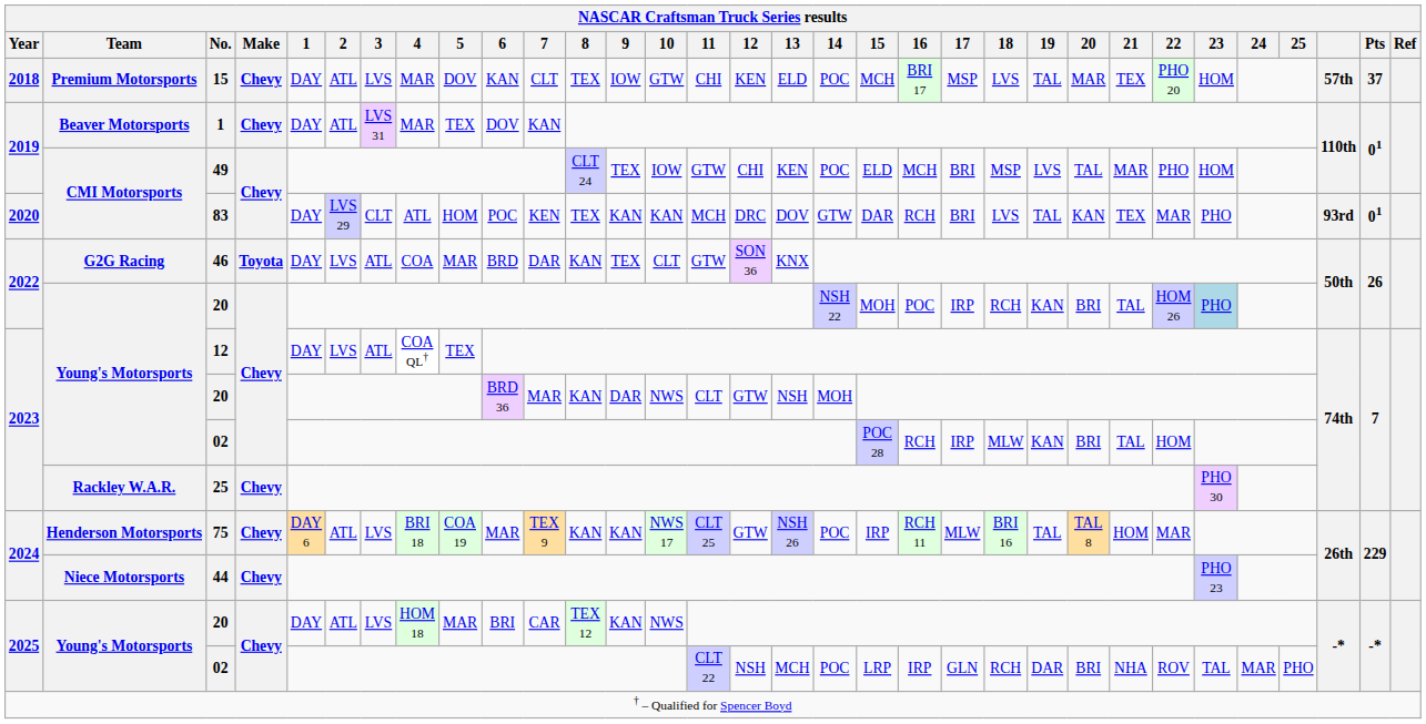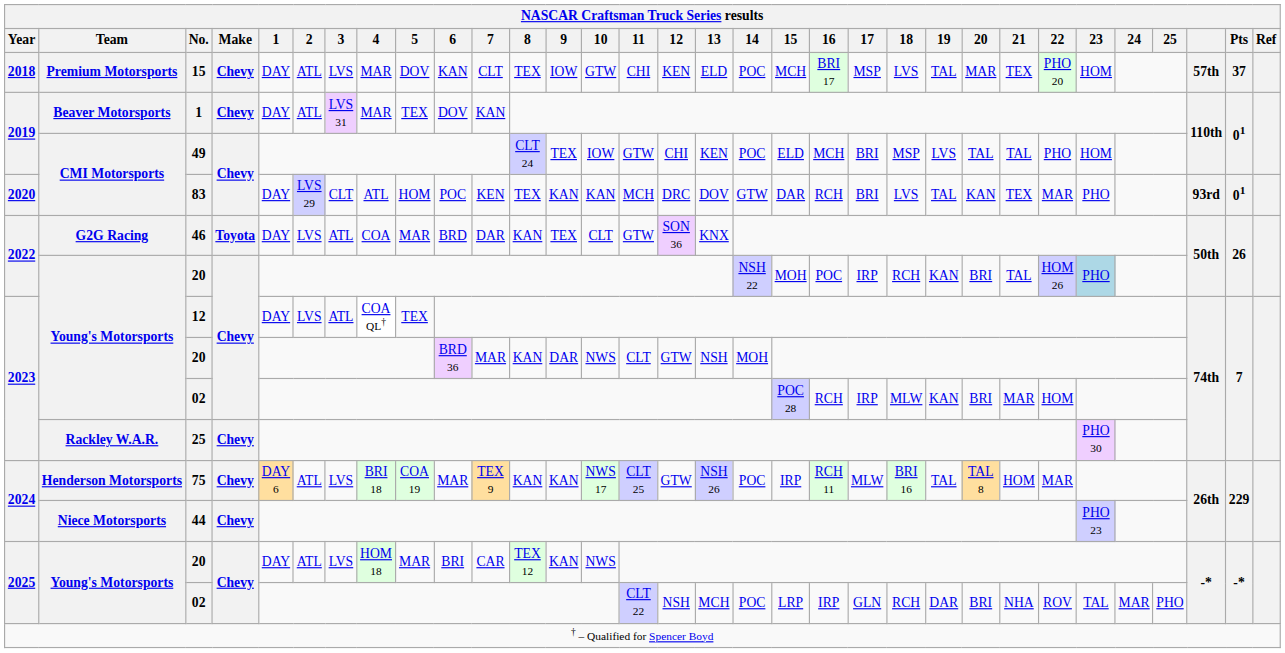 <table class="wikitable" style="text-align:center; font-size:75%">
 <tr>
 <th colspan=32><a href='#'>NASCAR Craftsman Truck Series</a> results</th>
 </tr>
 <tr>
 <th>Year</th>
 <th>Team</th>
 <th>No.</th>
 <th>Make</th>
 <th>1</th>
 <th>2</th>
 <th>3</th>
 <th>4</th>
 <th>5</th>
 <th>6</th>
 <th>7</th>
 <th>8</th>
 <th>9</th>
 <th>10</th>
 <th>11</th>
 <th>12</th>
 <th>13</th>
 <th>14</th>
 <th>15</th>
 <th>16</th>
 <th>17</th>
 <th>18</th>
 <th>19</th>
 <th>20</th>
 <th>21</th>
 <th>22</th>
 <th>23</th>
 <th>24</th>
 <th>25</th>
 <th></th>
 <th>Pts</th>
 <th>Ref</th>
 </tr>
 <tr>
 <th><a href='#'>2018</a></th>
 <th><a href='#'>Premium Motorsports</a></th>
 <th>15</th>
 <th><a href='#'>Chevy</a></th>
 <td><a href='#'>DAY</a></td>
 <td><a href='#'>ATL</a></td>
 <td><a href='#'>LVS</a></td>
 <td><a href='#'>MAR</a></td>
 <td><a href='#'>DOV</a></td>
 <td><a href='#'>KAN</a></td>
 <td><a href='#'>CLT</a></td>
 <td><a href='#'>TEX</a></td>
 <td><a href='#'>IOW</a></td>
 <td><a href='#'>GTW</a></td>
 <td><a href='#'>CHI</a></td>
 <td><a href='#'>KEN</a></td>
 <td><a href='#'>ELD</a></td>
 <td><a href='#'>POC</a></td>
 <td><a href='#'>MCH</a></td>
 <td style="background:#DFFFDF;"><a href='#'>BRI</a><br><small>17</small></td>
 <td><a href='#'>MSP</a></td>
 <td><a href='#'>LVS</a></td>
 <td><a href='#'>TAL</a></td>
 <td><a href='#'>MAR</a></td>
 <td><a href='#'>TEX</a></td>
 <td style="background:#DFFFDF;"><a href='#'>PHO</a><br><small>20</small></td>
 <td><a href='#'>HOM</a></td>
 <td colspan=2></td>
 <th>57th</th>
 <th>37</th>
 <th></th>
 </tr>
 <tr>
 <th rowspan=2><a href='#'>2019</a></th>
 <th><a href='#'>Beaver Motorsports</a></th>
 <th>1</th>
 <th><a href='#'>Chevy</a></th>
 <td><a href='#'>DAY</a></td>
 <td><a href='#'>ATL</a></td>
 <td style="background:#EFCFFF;"><a href='#'>LVS</a><br><small>31</small></td>
 <td><a href='#'>MAR</a></td>
 <td><a href='#'>TEX</a></td>
 <td><a href='#'>DOV</a></td>
 <td><a href='#'>KAN</a></td>
 <td colspan=18></td>
 <th rowspan=2>110th</th>
 <th rowspan=2>0<sup>1</sup></th>
 <th rowspan=2></th>
 </tr>
 <tr>
 <th rowspan=2><a href='#'>CMI Motorsports</a></th>
 <th>49</th>
 <th rowspan=2><a href='#'>Chevy</a></th>
 <td colspan=7></td>
 <td style="background:#CFCFFF;"><a href='#'>CLT</a><br><small>24</small></td>
 <td><a href='#'>TEX</a></td>
 <td><a href='#'>IOW</a></td>
 <td><a href='#'>GTW</a></td>
 <td><a href='#'>CHI</a></td>
 <td><a href='#'>KEN</a></td>
 <td><a href='#'>POC</a></td>
 <td><a href='#'>ELD</a></td>
 <td><a href='#'>MCH</a></td>
 <td><a href='#'>BRI</a></td>
 <td><a href='#'>MSP</a></td>
 <td><a href='#'>LVS</a></td>
 <td><a href='#'>TAL</a></td>
-<td><a href='#'>MAR</a></td>
+<td><a href='#'>TAL</a></td>
 <td><a href='#'>PHO</a></td>
 <td><a href='#'>HOM</a></td>
 <td colspan=2></td>
 </tr>
 <tr>
 <th><a href='#'>2020</a></th>
 <th>83</th>
 <td><a href='#'>DAY</a></td>
 <td style="background:#CFCFFF;"><a href='#'>LVS</a><br><small>29</small></td>
 <td><a href='#'>CLT</a></td>
 <td><a href='#'>ATL</a></td>
 <td><a href='#'>HOM</a></td>
 <td><a href='#'>POC</a></td>
 <td><a href='#'>KEN</a></td>
 <td><a href='#'>TEX</a></td>
 <td><a href='#'>KAN</a></td>
 <td><a href='#'>KAN</a></td>
 <td><a href='#'>MCH</a></td>
 <td><a href='#'>DRC</a></td>
 <td><a href='#'>DOV</a></td>
 <td><a href='#'>GTW</a></td>
 <td><a href='#'>DAR</a></td>
 <td><a href='#'>RCH</a></td>
 <td><a href='#'>BRI</a></td>
 <td><a href='#'>LVS</a></td>
 <td><a href='#'>TAL</a></td>
 <td><a href='#'>KAN</a></td>
 <td><a href='#'>TEX</a></td>
 <td><a href='#'>MAR</a></td>
 <td><a href='#'>PHO</a></td>
 <td colspan=2></td>
 <th>93rd</th>
 <th>0<sup>1</sup></th>
 <th></th>
 </tr>
 <tr>
 <th rowspan=2><a href='#'>2022</a></th>
 <th><a href='#'>G2G Racing</a></th>
 <th>46</th>
 <th><a href='#'>Toyota</a></th>
 <td><a href='#'>DAY</a></td>
 <td><a href='#'>LVS</a></td>
 <td><a href='#'>ATL</a></td>
 <td><a href='#'>COA</a></td>
 <td><a href='#'>MAR</a></td>
 <td><a href='#'>BRD</a></td>
 <td><a href='#'>DAR</a></td>
 <td><a href='#'>KAN</a></td>
 <td><a href='#'>TEX</a></td>
 <td><a href='#'>CLT</a></td>
 <td><a href='#'>GTW</a></td>
 <td style="background:#EFCFFF;"><a href='#'>SON</a><br><small>36</small></td>
 <td><a href='#'>KNX</a></td>
 <td colspan=12></td>
 <th rowspan=2>50th</th>
 <th rowspan=2>26</th>
 <th rowspan=2></th>
 </tr>
 <tr>
 <th rowspan=4><a href='#'>Young's Motorsports</a></th>
 <th>20</th>
 <th rowspan=4><a href='#'>Chevy</a></th>
 <td colspan=13></td>
 <td style="background:#CFCFFF;"><a href='#'>NSH</a><br><small>22</small></td>
 <td><a href='#'>MOH</a></td>
 <td><a href='#'>POC</a></td>
 <td><a href='#'>IRP</a></td>
 <td><a href='#'>RCH</a></td>
 <td><a href='#'>KAN</a></td>
 <td><a href='#'>BRI</a></td>
 <td><a href='#'>TAL</a></td>
 <td style="background:#CFCFFF;"><a href='#'>HOM</a><br><small>26</small></td>
 <td style="background: lightblue;"><a href='#'>PHO</a></td>
 <td colspan=2></td>
 </tr>
 <tr>
 <th rowspan=4><a href='#'>2023</a></th>
 <th>12</th>
 <td><a href='#'>DAY</a></td>
 <td><a href='#'>LVS</a></td>
 <td><a href='#'>ATL</a></td>
 <td style="background:#FFFFFF;"><a href='#'>COA</a><br><small>QL<sup>†</sup></small></td>
 <td><a href='#'>TEX</a></td>
 <td colspan=20></td>
 <th rowspan=4>74th</th>
 <th rowspan=4>7</th>
 <th rowspan=4></th>
 </tr>
 <tr>
 <th>20</th>
 <td colspan=5></td>
 <td style="background:#EFCFFF;"><a href='#'>BRD</a><br><small>36</small></td>
 <td><a href='#'>MAR</a></td>
 <td><a href='#'>KAN</a></td>
 <td><a href='#'>DAR</a></td>
 <td><a href='#'>NWS</a></td>
 <td><a href='#'>CLT</a></td>
 <td><a href='#'>GTW</a></td>
 <td><a href='#'>NSH</a></td>
 <td><a href='#'>MOH</a></td>
 <td colspan=11></td>
 </tr>
 <tr>
 <th>02</th>
 <td colspan=14></td>
 <td style="background:#CFCFFF;"><a href='#'>POC</a><br><small>28</small></td>
 <td><a href='#'>RCH</a></td>
 <td><a href='#'>IRP</a></td>
 <td><a href='#'>MLW</a></td>
 <td><a href='#'>KAN</a></td>
 <td><a href='#'>BRI</a></td>
-<td><a href='#'>TAL</a></td>
+<td><a href='#'>MAR</a></td>
 <td><a href='#'>HOM</a></td>
 <td colspan=3></td>
 </tr>
 <tr>
 <th><a href='#'>Rackley W.A.R.</a></th>
 <th>25</th>
 <th><a href='#'>Chevy</a></th>
 <td colspan=22></td>
 <td style="background:#EFCFFF;"><a href='#'>PHO</a><br><small>30</small></td>
 <td colspan=2></td>
 </tr>
 <tr>
 <th rowspan=2><a href='#'>2024</a></th>
 <th><a href='#'>Henderson Motorsports</a></th>
 <th>75</th>
 <th><a href='#'>Chevy</a></th>
 <td style="background:#FFDF9F;"><a href='#'>DAY</a><br><small>6</small></td>
 <td><a href='#'>ATL</a></td>
 <td><a href='#'>LVS</a></td>
 <td style="background:#DFFFDF;"><a href='#'>BRI</a><br><small>18</small></td>
 <td style="background:#DFFFDF;"><a href='#'>COA</a><br><small>19</small></td>
 <td><a href='#'>MAR</a></td>
 <td style="background:#FFDF9F;"><a href='#'>TEX</a><br><small>9</small></td>
 <td><a href='#'>KAN</a></td>
 <td><a href='#'>KAN</a></td>
 <td style="background:#DFFFDF;"><a href='#'>NWS</a><br><small>17</small></td>
 <td style="background:#CFCFFF;"><a href='#'>CLT</a><br><small>25</small></td>
 <td><a href='#'>GTW</a></td>
 <td style="background:#CFCFFF;"><a href='#'>NSH</a><br><small>26</small></td>
 <td><a href='#'>POC</a></td>
 <td><a href='#'>IRP</a></td>
 <td style="background:#DFFFDF;"><a href='#'>RCH</a><br><small>11</small></td>
 <td><a href='#'>MLW</a></td>
 <td style="background:#DFFFDF;"><a href='#'>BRI</a><br><small>16</small></td>
 <td><a href='#'>TAL</a></td>
 <td style="background:#FFDF9F;"><a href='#'>TAL</a><br><small>8</small></td>
 <td><a href='#'>HOM</a></td>
 <td><a href='#'>MAR</a></td>
 <td colspan=3></td>
 <th rowspan=2>26th</th>
 <th rowspan=2>229</th>
 <th rowspan=2></th>
 </tr>
 <tr>
 <th><a href='#'>Niece Motorsports</a></th>
 <th>44</th>
 <th><a href='#'>Chevy</a></th>
 <td colspan=22></td>
 <td style="background:#CFCFFF;"><a href='#'>PHO</a><br><small>23</small></td>
 <td colspan=2></td>
 </tr>
 <tr>
 <th rowspan=2><a href='#'>2025</a></th>
 <th rowspan=2><a href='#'>Young's Motorsports</a></th>
 <th>20</th>
 <th rowspan=2><a href='#'>Chevy</a></th>
 <td><a href='#'>DAY</a></td>
 <td><a href='#'>ATL</a></td>
 <td><a href='#'>LVS</a></td>
 <td style="background:#DFFFDF;"><a href='#'>HOM</a><br><small>18</small></td>
 <td><a href='#'>MAR</a></td>
 <td><a href='#'>BRI</a></td>
 <td><a href='#'>CAR</a></td>
 <td style="background:#DFFFDF;"><a href='#'>TEX</a><br><small>12</small></td>
 <td><a href='#'>KAN</a></td>
 <td><a href='#'>NWS</a></td>
 <td colspan=15></td>
 <th rowspan=2>-*</th>
 <th rowspan=2>-*</th>
 <th rowspan=2></th>
 </tr>
 <tr>
 <th>02</th>
 <td colspan=10></td>
 <td style="background:#CFCFFF;"><a href='#'>CLT</a><br><small>22</small></td>
 <td><a href='#'>NSH</a></td>
 <td><a href='#'>MCH</a></td>
 <td><a href='#'>POC</a></td>
 <td><a href='#'>LRP</a></td>
 <td><a href='#'>IRP</a></td>
 <td><a href='#'>GLN</a></td>
 <td><a href='#'>RCH</a></td>
 <td><a href='#'>DAR</a></td>
 <td><a href='#'>BRI</a></td>
 <td><a href='#'>NHA</a></td>
 <td><a href='#'>ROV</a></td>
 <td><a href='#'>TAL</a></td>
 <td><a href='#'>MAR</a></td>
 <td><a href='#'>PHO</a></td>
 </tr>
 <tr>
 <td colspan=32><small><sup>†</sup> – Qualified for <a href='#'>Spencer Boyd</a></small></td>
 </tr>
 </table>
